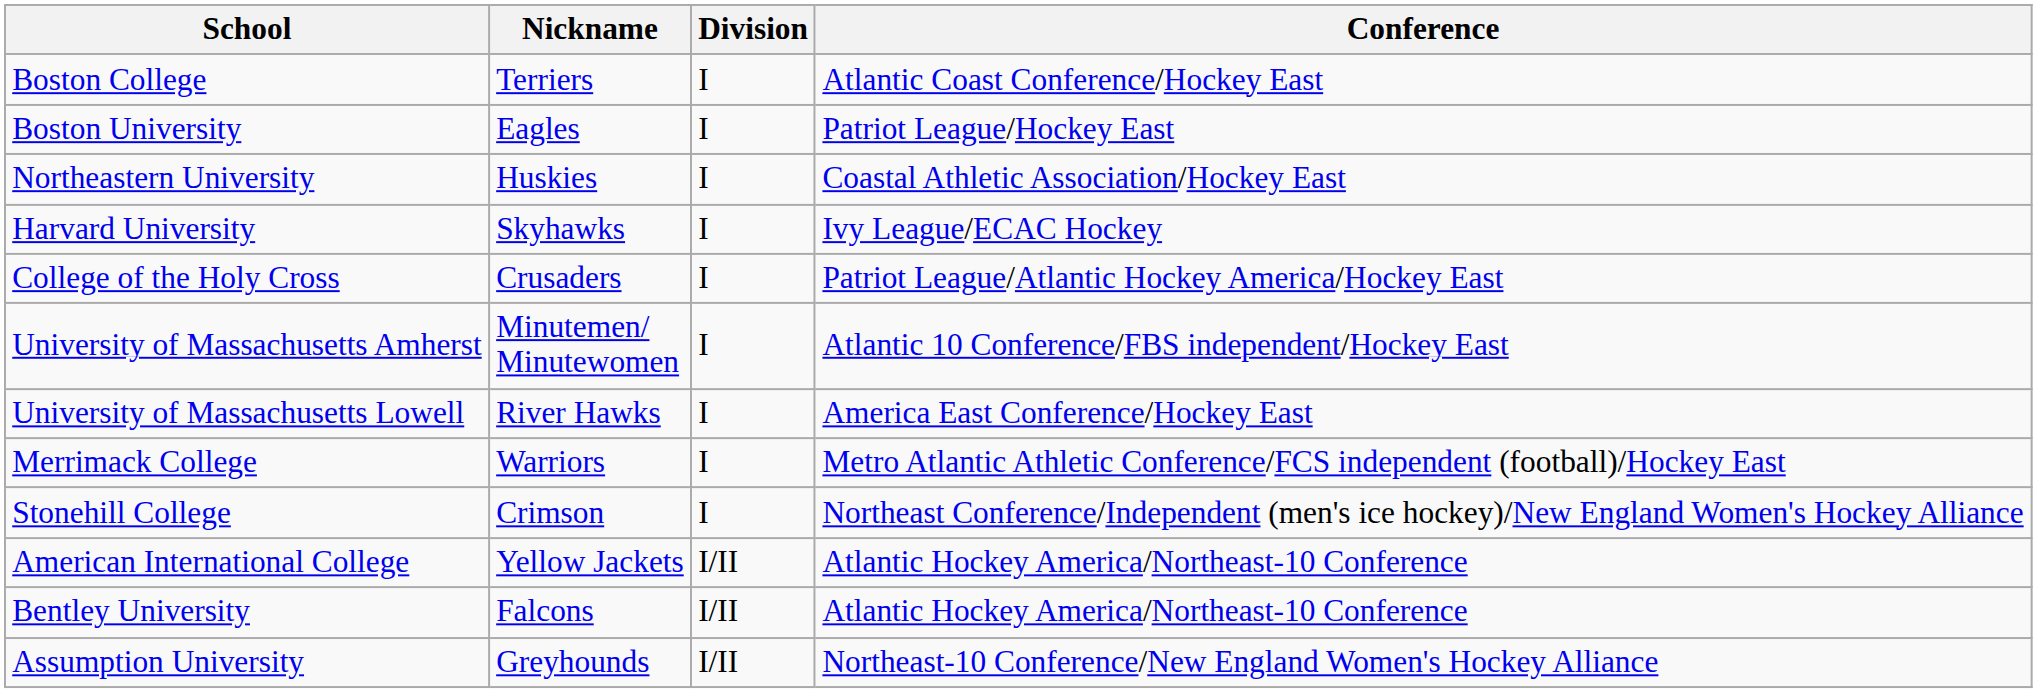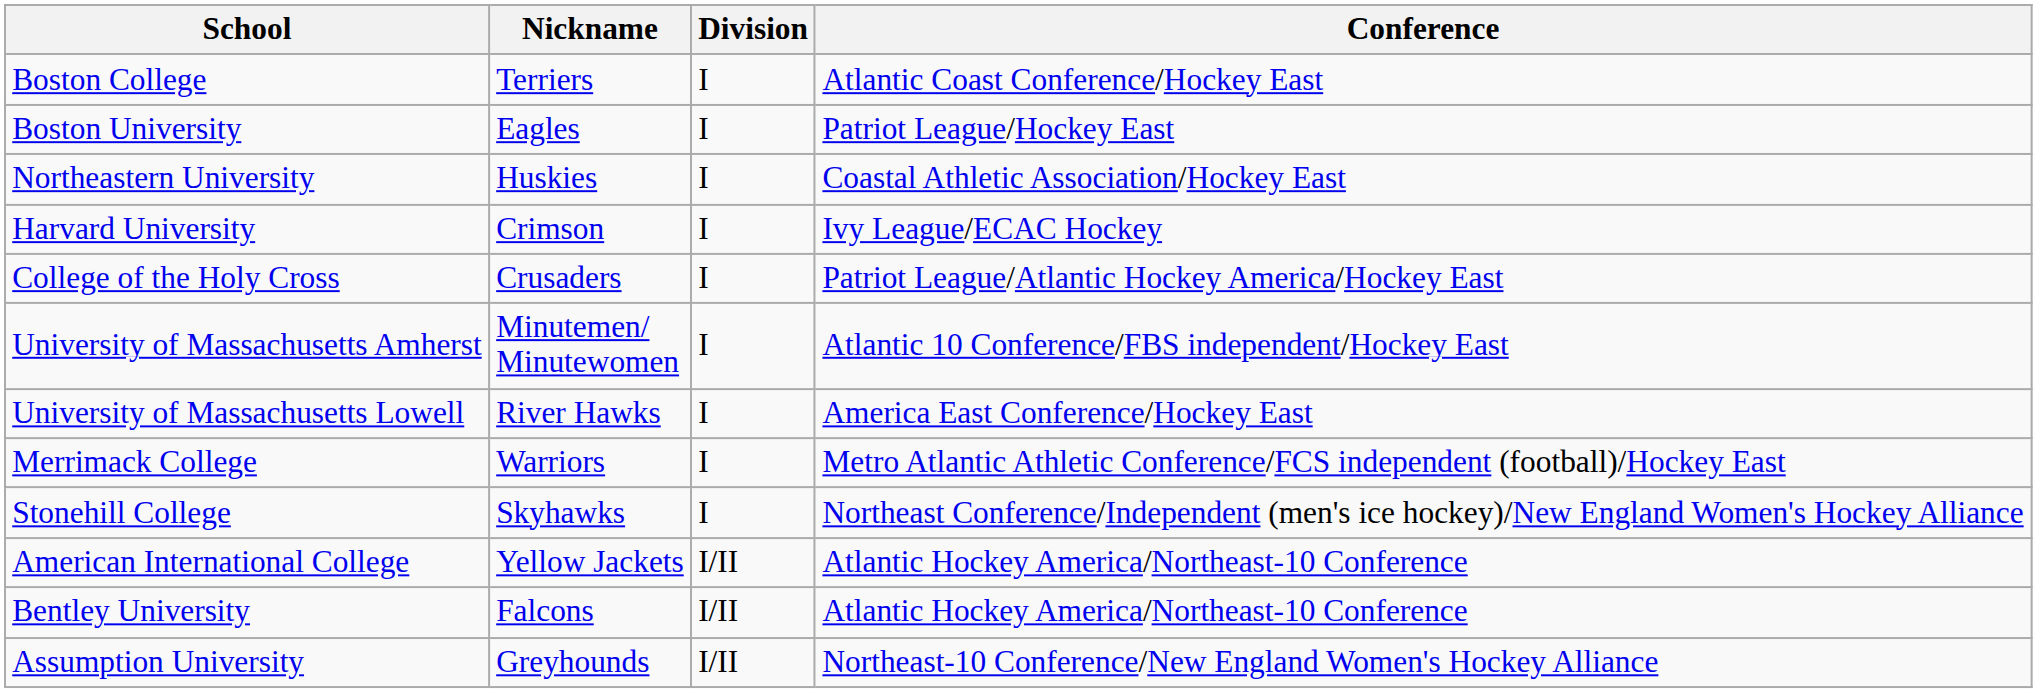 <table class="wikitable">
 <tr>
 <th>School</th>
 <th>Nickname</th>
 <th>Division</th>
 <th>Conference</th>
 </tr>
 <tr>
 <td><a href='#'>Boston College</a></td>
 <td><a href='#'>Terriers</a></td>
 <td>I</td>
 <td><a href='#'>Atlantic Coast Conference</a>/<a href='#'>Hockey East</a></td>
 </tr>
 <tr>
 <td><a href='#'>Boston University</a></td>
 <td><a href='#'>Eagles</a></td>
 <td>I</td>
 <td><a href='#'>Patriot League</a>/<a href='#'>Hockey East</a></td>
 </tr>
 <tr>
 <td><a href='#'>Northeastern University</a></td>
 <td><a href='#'>Huskies</a></td>
 <td>I</td>
 <td><a href='#'>Coastal Athletic Association</a>/<a href='#'>Hockey East</a></td>
 </tr>
 <tr>
 <td><a href='#'>Harvard University</a></td>
-<td><a href='#'>Skyhawks</a></td>
+<td><a href='#'>Crimson</a></td>
 <td>I</td>
 <td><a href='#'>Ivy League</a>/<a href='#'>ECAC Hockey</a></td>
 </tr>
 <tr>
 <td><a href='#'>College of the Holy Cross</a></td>
 <td><a href='#'>Crusaders</a></td>
 <td>I</td>
 <td><a href='#'>Patriot League</a>/<a href='#'>Atlantic Hockey America</a>/<a href='#'>Hockey East</a></td>
 </tr>
 <tr>
 <td><a href='#'>University of Massachusetts Amherst</a></td>
 <td><a href='#'>Minutemen/ <br> Minutewomen</a></td>
 <td>I</td>
 <td><a href='#'>Atlantic 10 Conference</a>/<a href='#'>FBS independent</a>/<a href='#'>Hockey East</a></td>
 </tr>
 <tr>
 <td><a href='#'>University of Massachusetts Lowell</a></td>
 <td><a href='#'>River Hawks</a></td>
 <td>I</td>
 <td><a href='#'>America East Conference</a>/<a href='#'>Hockey East</a></td>
 </tr>
 <tr>
 <td><a href='#'>Merrimack College</a></td>
 <td><a href='#'>Warriors</a></td>
 <td>I</td>
 <td><a href='#'>Metro Atlantic Athletic Conference</a>/<a href='#'>FCS independent</a> (football)/<a href='#'>Hockey East</a></td>
 </tr>
 <tr>
 <td><a href='#'>Stonehill College</a></td>
-<td><a href='#'>Crimson</a></td>
+<td><a href='#'>Skyhawks</a></td>
 <td>I</td>
 <td><a href='#'>Northeast Conference</a>/<a href='#'>Independent</a> (men's ice hockey)/<a href='#'>New England Women's Hockey Alliance</a></td>
 </tr>
 <tr>
 <td><a href='#'>American International College</a></td>
 <td><a href='#'>Yellow Jackets</a></td>
 <td>I/II</td>
 <td><a href='#'>Atlantic Hockey America</a>/<a href='#'>Northeast-10 Conference</a></td>
 </tr>
 <tr>
 <td><a href='#'>Bentley University</a></td>
 <td><a href='#'>Falcons</a></td>
 <td>I/II</td>
 <td><a href='#'>Atlantic Hockey America</a>/<a href='#'>Northeast-10 Conference</a></td>
 </tr>
 <tr>
 <td><a href='#'>Assumption University</a></td>
 <td><a href='#'>Greyhounds</a></td>
 <td>I/II</td>
 <td><a href='#'>Northeast-10 Conference</a>/<a href='#'>New England Women's Hockey Alliance</a></td>
 </tr>
 </table>
